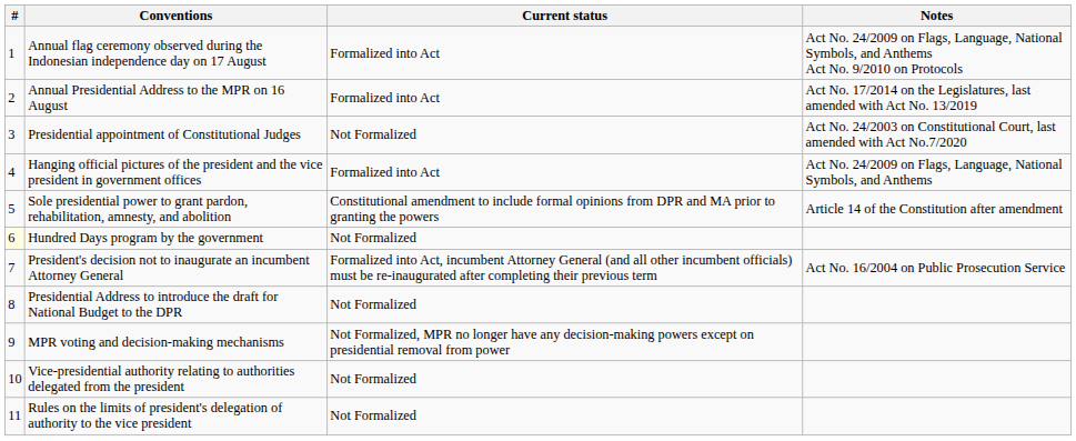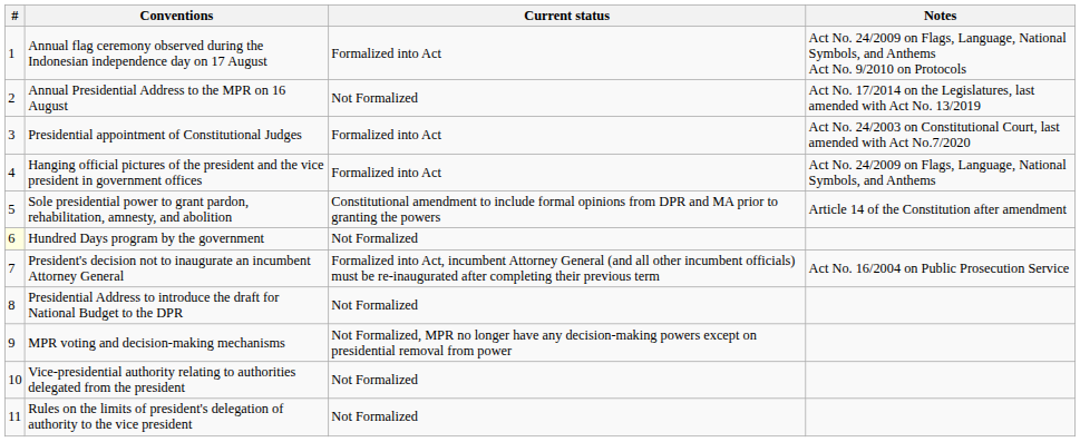 <table class="wikitable">
 <tr>
 <th>#</th>
 <th>Conventions</th>
 <th>Current status</th>
 <th>Notes</th>
 </tr>
 <tr>
 <td>1</td>
 <td>Annual flag ceremony observed during the Indonesian independence day on 17 August</td>
 <td>Formalized into Act</td>
 <td>Act No. 24/2009 on Flags, Language, National Symbols, and Anthems<br>Act No. 9/2010 on Protocols</td>
 </tr>
 <tr>
 <td>2</td>
 <td>Annual Presidential Address to the MPR on 16 August</td>
-<td>Formalized into Act</td>
+<td>Not Formalized</td>
 <td>Act No. 17/2014 on the Legislatures, last amended with Act No. 13/2019</td>
 </tr>
 <tr>
 <td>3</td>
 <td>Presidential appointment of Constitutional Judges</td>
-<td>Not Formalized</td>
+<td>Formalized into Act</td>
 <td>Act No. 24/2003 on Constitutional Court, last amended with Act No.7/2020</td>
 </tr>
 <tr>
 <td>4</td>
 <td>Hanging official pictures of the president and the vice president in government offices</td>
 <td>Formalized into Act</td>
 <td>Act No. 24/2009 on Flags, Language, National Symbols, and Anthems</td>
 </tr>
 <tr>
 <td>5</td>
 <td>Sole presidential power to grant pardon, rehabilitation, amnesty, and abolition</td>
 <td>Constitutional amendment to include formal opinions from DPR and MA prior to granting the powers</td>
 <td>Article 14 of the Constitution after amendment</td>
 </tr>
 <tr>
 <td style="background: lightyellow;">6</td>
 <td>Hundred Days program by the government</td>
 <td>Not Formalized</td>
 <td></td>
 </tr>
 <tr>
 <td>7</td>
 <td>President's decision not to inaugurate an incumbent Attorney General</td>
 <td>Formalized into Act, incumbent Attorney General (and all other incumbent officials) must be re-inaugurated after completing their previous term</td>
 <td>Act No. 16/2004 on Public Prosecution Service</td>
 </tr>
 <tr>
 <td>8</td>
 <td>Presidential Address to introduce the draft for National Budget to the DPR</td>
 <td>Not Formalized</td>
 <td></td>
 </tr>
 <tr>
 <td>9</td>
 <td>MPR voting and decision-making mechanisms</td>
 <td>Not Formalized, MPR no longer have any decision-making powers except on presidential removal from power</td>
 <td></td>
 </tr>
 <tr>
 <td>10</td>
 <td>Vice-presidential authority relating to authorities delegated from the president</td>
 <td>Not Formalized</td>
 <td></td>
 </tr>
 <tr>
 <td>11</td>
 <td>Rules on the limits of president's delegation of authority to the vice president</td>
 <td>Not Formalized</td>
 <td></td>
 </tr>
 </table>
